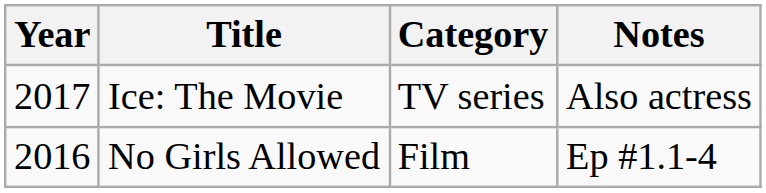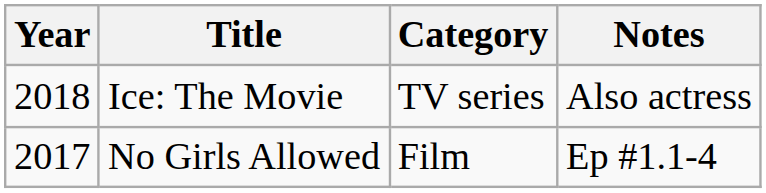 <table class="wikitable sortable">
 <tr>
 <th>Year</th>
 <th>Title</th>
 <th>Category</th>
 <th>Notes</th>
 </tr>
 <tr>
-<td>2017</td>
+<td>2018</td>
 <td>Ice: The Movie</td>
 <td>TV series</td>
 <td>Also actress</td>
 </tr>
 <tr>
-<td>2016</td>
+<td>2017</td>
 <td>No Girls Allowed</td>
 <td>Film</td>
 <td>Ep #1.1-4</td>
 </tr>
 </table>
